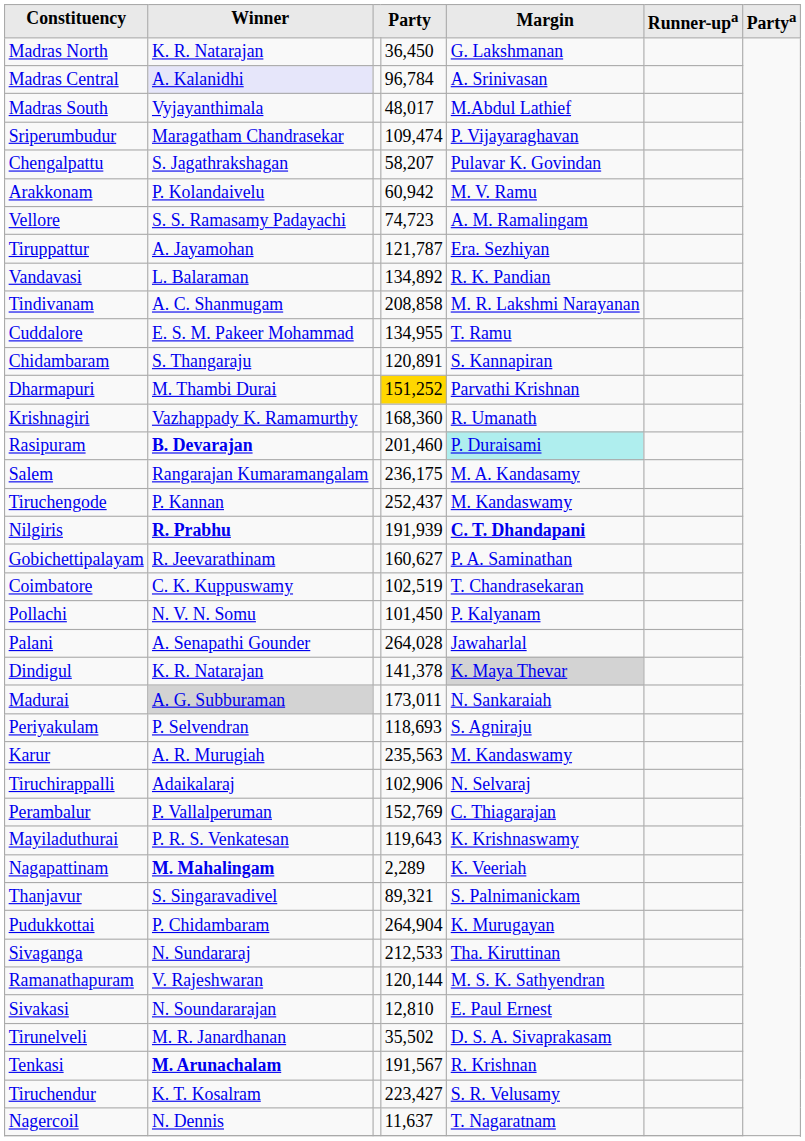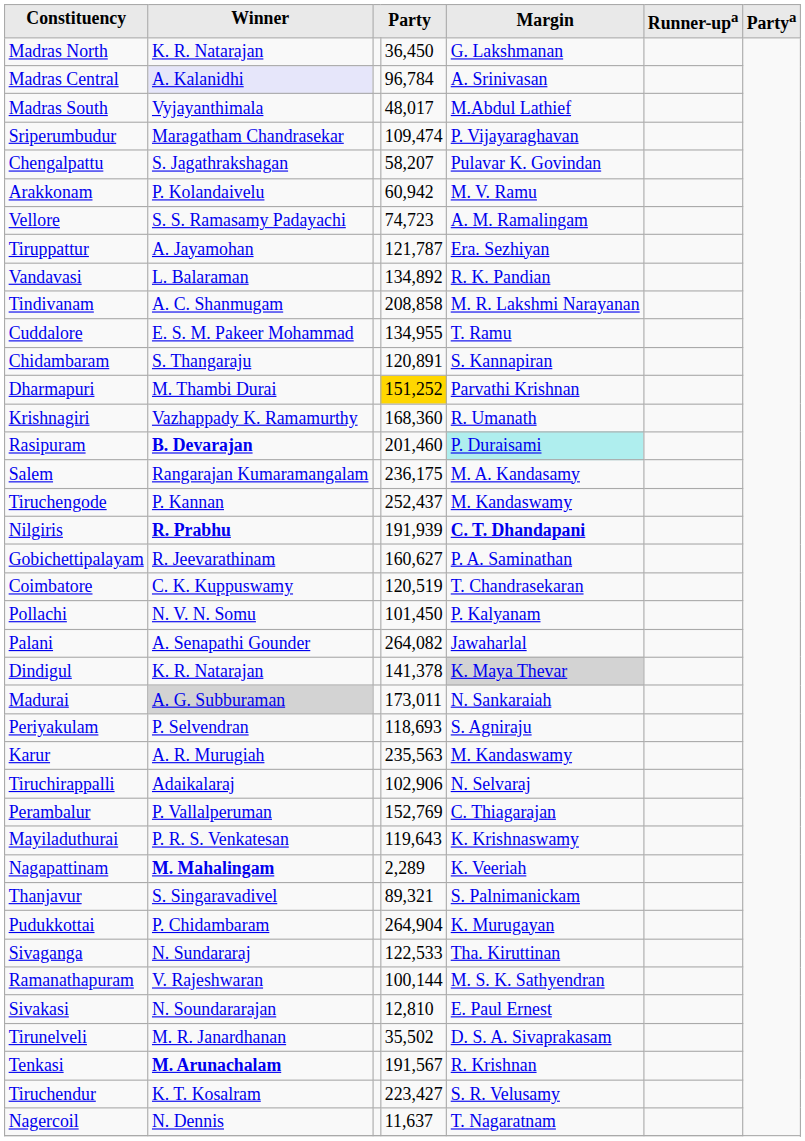 <table class="wikitable sortable">
 <tr>
 <th style="background-color:#E9E9E9" align=left valign=top>Constituency</th>
 <th style="background-color:#E9E9E9" align=left valign=top>Winner</th>
 <th style="background-color:#E9E9E9" align=right colspan="2">Party</th>
 <th style="background-color:#E9E9E9" align=right>Margin</th>
 <th style="background-color:#E9E9E9" align=right>Runner-up<sup>a</sup></th>
 <th style="background-color:#E9E9E9" align=right colspan="2">Party<sup>a</sup></th>
 </tr>
 <tr>
 <td><a href='#'>Madras North</a></td>
 <td><a href='#'>K. R. Natarajan</a></td>
 <td></td>
 <td>36,450</td>
 <td><a href='#'>G. Lakshmanan</a></td>
 <td></td>
 </tr>
 <tr>
 <td><a href='#'>Madras Central</a></td>
 <td style="background: lavender;"><a href='#'>A. Kalanidhi</a></td>
 <td></td>
 <td>96,784</td>
 <td><a href='#'>A. Srinivasan</a></td>
 <td></td>
 </tr>
 <tr>
 <td><a href='#'>Madras South</a></td>
 <td><a href='#'>Vyjayanthimala</a></td>
 <td></td>
 <td>48,017</td>
 <td><a href='#'>M.Abdul Lathief</a></td>
 <td></td>
 </tr>
 <tr>
 <td><a href='#'>Sriperumbudur</a></td>
 <td><a href='#'>Maragatham Chandrasekar</a></td>
 <td></td>
 <td>109,474</td>
 <td><a href='#'>P. Vijayaraghavan</a></td>
 <td></td>
 </tr>
 <tr>
 <td><a href='#'>Chengalpattu</a></td>
 <td><a href='#'>S. Jagathrakshagan</a></td>
 <td></td>
 <td>58,207</td>
 <td><a href='#'>Pulavar K. Govindan</a></td>
 <td></td>
 </tr>
 <tr>
 <td><a href='#'>Arakkonam</a></td>
 <td><a href='#'>P. Kolandaivelu</a></td>
 <td></td>
 <td>60,942</td>
 <td><a href='#'>M. V. Ramu</a></td>
 <td></td>
 </tr>
 <tr>
 <td><a href='#'>Vellore</a></td>
 <td><a href='#'>S. S. Ramasamy Padayachi</a></td>
 <td></td>
 <td>74,723</td>
 <td><a href='#'>A. M. Ramalingam</a></td>
 <td></td>
 </tr>
 <tr>
 <td><a href='#'>Tiruppattur</a></td>
 <td><a href='#'>A. Jayamohan</a></td>
 <td></td>
 <td>121,787</td>
 <td><a href='#'>Era. Sezhiyan</a></td>
 <td></td>
 </tr>
 <tr>
 <td><a href='#'>Vandavasi</a></td>
 <td><a href='#'>L. Balaraman</a></td>
 <td></td>
 <td>134,892</td>
 <td><a href='#'>R. K. Pandian</a></td>
 <td></td>
 </tr>
 <tr>
 <td><a href='#'>Tindivanam</a></td>
 <td><a href='#'>A. C. Shanmugam</a></td>
 <td></td>
 <td>208,858</td>
 <td><a href='#'>M. R. Lakshmi Narayanan</a></td>
 <td></td>
 </tr>
 <tr>
 <td><a href='#'>Cuddalore</a></td>
 <td><a href='#'>E. S. M. Pakeer Mohammad</a></td>
 <td></td>
 <td>134,955</td>
 <td><a href='#'>T. Ramu</a></td>
 <td></td>
 </tr>
 <tr>
 <td><a href='#'>Chidambaram</a></td>
 <td><a href='#'>S. Thangaraju</a></td>
 <td></td>
 <td>120,891</td>
 <td><a href='#'>S. Kannapiran</a></td>
 <td></td>
 </tr>
 <tr>
 <td><a href='#'>Dharmapuri</a></td>
 <td><a href='#'>M. Thambi Durai</a></td>
 <td></td>
 <td style="background: gold;">151,252</td>
 <td><a href='#'>Parvathi Krishnan</a></td>
 <td></td>
 </tr>
 <tr>
 <td><a href='#'>Krishnagiri</a></td>
 <td><a href='#'>Vazhappady K. Ramamurthy</a></td>
 <td></td>
 <td>168,360</td>
 <td><a href='#'>R. Umanath</a></td>
 <td></td>
 </tr>
 <tr>
 <td><a href='#'>Rasipuram</a></td>
 <td><strong><a href='#'>B. Devarajan</a></strong></td>
 <td></td>
 <td>201,460</td>
 <td style="background: paleturquoise;"><a href='#'>P. Duraisami</a></td>
 <td></td>
 </tr>
 <tr>
 <td><a href='#'>Salem</a></td>
 <td><a href='#'>Rangarajan Kumaramangalam</a></td>
 <td></td>
 <td>236,175</td>
 <td><a href='#'>M. A. Kandasamy</a></td>
 <td></td>
 </tr>
 <tr>
 <td><a href='#'>Tiruchengode</a></td>
 <td><a href='#'>P. Kannan</a></td>
 <td></td>
 <td>252,437</td>
 <td><a href='#'>M. Kandaswamy</a></td>
 <td></td>
 </tr>
 <tr>
 <td><a href='#'>Nilgiris</a></td>
 <td><strong><a href='#'>R. Prabhu</a></strong></td>
 <td></td>
 <td>191,939</td>
 <td><strong><a href='#'>C. T. Dhandapani</a></strong></td>
 <td></td>
 </tr>
 <tr>
 <td><a href='#'>Gobichettipalayam</a></td>
 <td><a href='#'>R. Jeevarathinam</a></td>
 <td></td>
 <td>160,627</td>
 <td><a href='#'>P. A. Saminathan</a></td>
 <td></td>
 </tr>
 <tr>
 <td><a href='#'>Coimbatore</a></td>
 <td><a href='#'>C. K. Kuppuswamy</a></td>
 <td></td>
-<td>102,519</td>
+<td>120,519</td>
 <td><a href='#'>T. Chandrasekaran</a></td>
 <td></td>
 </tr>
 <tr>
 <td><a href='#'>Pollachi</a></td>
 <td><a href='#'>N. V. N. Somu</a></td>
 <td></td>
 <td>101,450</td>
 <td><a href='#'>P. Kalyanam</a></td>
 <td></td>
 </tr>
 <tr>
 <td><a href='#'>Palani</a></td>
 <td><a href='#'>A. Senapathi Gounder</a></td>
 <td></td>
-<td>264,028</td>
+<td>264,082</td>
 <td><a href='#'>Jawaharlal</a></td>
 <td></td>
 </tr>
 <tr>
 <td><a href='#'>Dindigul</a></td>
 <td><a href='#'>K. R. Natarajan</a></td>
 <td></td>
 <td>141,378</td>
 <td style="background: lightgrey;"><a href='#'>K. Maya Thevar</a></td>
 <td></td>
 </tr>
 <tr>
 <td><a href='#'>Madurai</a></td>
 <td style="background: lightgrey;"><a href='#'>A. G. Subburaman</a></td>
 <td></td>
 <td>173,011</td>
 <td><a href='#'>N. Sankaraiah</a></td>
 <td></td>
 </tr>
 <tr>
 <td><a href='#'>Periyakulam</a></td>
 <td><a href='#'>P. Selvendran</a></td>
 <td></td>
 <td>118,693</td>
 <td><a href='#'>S. Agniraju</a></td>
 <td></td>
 </tr>
 <tr>
 <td><a href='#'>Karur</a></td>
 <td><a href='#'>A. R. Murugiah</a></td>
 <td></td>
 <td>235,563</td>
 <td><a href='#'>M. Kandaswamy</a></td>
 <td></td>
 </tr>
 <tr>
 <td><a href='#'>Tiruchirappalli</a></td>
 <td><a href='#'>Adaikalaraj</a></td>
 <td></td>
 <td>102,906</td>
 <td><a href='#'>N. Selvaraj</a></td>
 <td></td>
 </tr>
 <tr>
 <td><a href='#'>Perambalur</a></td>
 <td><a href='#'>P. Vallalperuman</a></td>
 <td></td>
 <td>152,769</td>
 <td><a href='#'>C. Thiagarajan</a></td>
 <td></td>
 </tr>
 <tr>
 <td><a href='#'>Mayiladuthurai</a></td>
 <td><a href='#'>P. R. S. Venkatesan</a></td>
 <td></td>
 <td>119,643</td>
 <td><a href='#'>K. Krishnaswamy</a></td>
 <td></td>
 </tr>
 <tr>
 <td><a href='#'>Nagapattinam</a></td>
 <td><strong><a href='#'>M. Mahalingam</a></strong></td>
 <td></td>
 <td>2,289</td>
 <td><a href='#'>K. Veeriah</a></td>
 <td></td>
 </tr>
 <tr>
 <td><a href='#'>Thanjavur</a></td>
 <td><a href='#'>S. Singaravadivel</a></td>
 <td></td>
 <td>89,321</td>
 <td><a href='#'>S. Palnimanickam</a></td>
 <td></td>
 </tr>
 <tr>
 <td><a href='#'>Pudukkottai</a></td>
 <td><a href='#'>P. Chidambaram</a></td>
 <td></td>
 <td>264,904</td>
 <td><a href='#'>K. Murugayan</a></td>
 <td></td>
 </tr>
 <tr>
 <td><a href='#'>Sivaganga</a></td>
 <td><a href='#'>N. Sundararaj</a></td>
 <td></td>
-<td>212,533</td>
+<td>122,533</td>
 <td><a href='#'>Tha. Kiruttinan</a></td>
 <td></td>
 </tr>
 <tr>
 <td><a href='#'>Ramanathapuram</a></td>
 <td><a href='#'>V. Rajeshwaran</a></td>
 <td></td>
-<td>120,144</td>
+<td>100,144</td>
 <td><a href='#'>M. S. K. Sathyendran</a></td>
 <td></td>
 </tr>
 <tr>
 <td><a href='#'>Sivakasi</a></td>
 <td><a href='#'>N. Soundararajan</a></td>
 <td></td>
 <td>12,810</td>
 <td><a href='#'>E. Paul Ernest</a></td>
 <td></td>
 </tr>
 <tr>
 <td><a href='#'>Tirunelveli</a></td>
 <td><a href='#'>M. R. Janardhanan</a></td>
 <td></td>
 <td>35,502</td>
 <td><a href='#'>D. S. A. Sivaprakasam</a></td>
 <td></td>
 </tr>
 <tr>
 <td><a href='#'>Tenkasi</a></td>
 <td><strong><a href='#'>M. Arunachalam</a></strong></td>
 <td></td>
 <td>191,567</td>
 <td><a href='#'>R. Krishnan</a></td>
 <td></td>
 </tr>
 <tr>
 <td><a href='#'>Tiruchendur</a></td>
 <td><a href='#'>K. T. Kosalram</a></td>
 <td></td>
 <td>223,427</td>
 <td><a href='#'>S. R. Velusamy</a></td>
 <td></td>
 </tr>
 <tr>
 <td><a href='#'>Nagercoil</a></td>
 <td><a href='#'>N. Dennis</a></td>
 <td></td>
 <td>11,637</td>
 <td><a href='#'>T. Nagaratnam</a></td>
 <td></td>
 </tr>
 <tr>
 </tr>
 </table>
